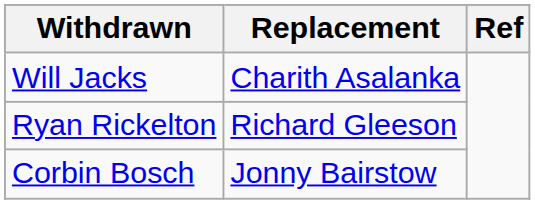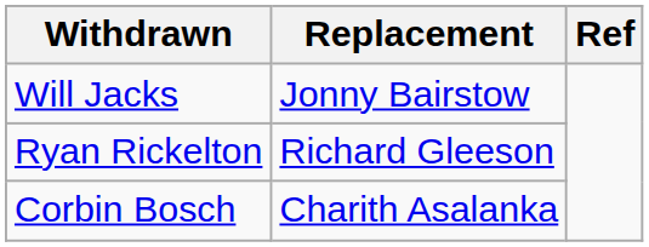 <table class="wikitable">
 <tr>
 <th>Withdrawn</th>
 <th>Replacement</th>
 <th>Ref</th>
 </tr>
 <tr>
 <td><a href='#'>Will Jacks</a></td>
-<td><a href='#'>Charith Asalanka</a></td>
+<td><a href='#'>Jonny Bairstow</a></td>
 <td rowspan="3"></td>
 </tr>
 <tr>
 <td><a href='#'>Ryan Rickelton</a></td>
 <td><a href='#'>Richard Gleeson</a></td>
 </tr>
 <tr>
 <td><a href='#'>Corbin Bosch</a></td>
-<td><a href='#'>Jonny Bairstow</a></td>
+<td><a href='#'>Charith Asalanka</a></td>
 </tr>
 </table>
